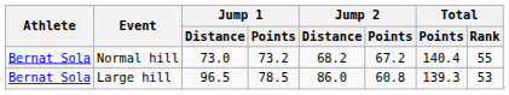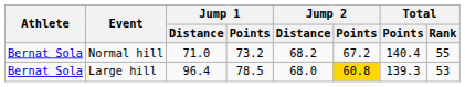 <table class="wikitable" style="font-size:90%">
 <tr>
 <th rowspan="2">Athlete</th>
 <th rowspan="2">Event</th>
 <th colspan="2">Jump 1</th>
 <th colspan="2">Jump 2</th>
 <th colspan="2">Total</th>
 </tr>
 <tr>
 <th>Distance</th>
 <th>Points</th>
 <th>Distance</th>
 <th>Points</th>
 <th>Points</th>
 <th>Rank</th>
 </tr>
 <tr>
 <td><a href='#'>Bernat Sola</a></td>
 <td>Normal hill</td>
-<td align="center">73.0</td>
+<td align="center">71.0</td>
 <td align="center">73.2</td>
 <td align="center">68.2</td>
 <td align="center">67.2</td>
 <td align="center">140.4</td>
 <td align="center">55</td>
 </tr>
 <tr>
 <td><a href='#'>Bernat Sola</a></td>
 <td rowspan="4">Large hill</td>
-<td align="center">96.5</td>
+<td align="center">96.4</td>
 <td align="center">78.5</td>
-<td align="center">86.0</td>
-<td align="center">60.8</td>
+<td align="center">68.0</td>
+<td align="center" style="background: gold;">60.8</td>
 <td align="center">139.3</td>
 <td align="center">53</td>
 </tr>
 </table>
